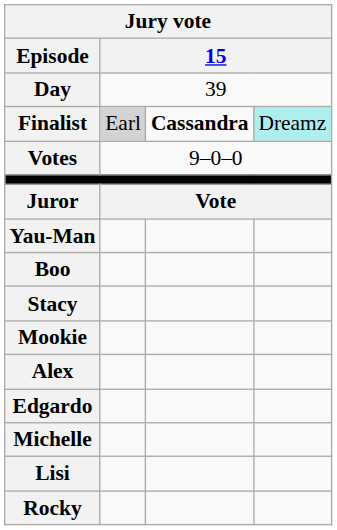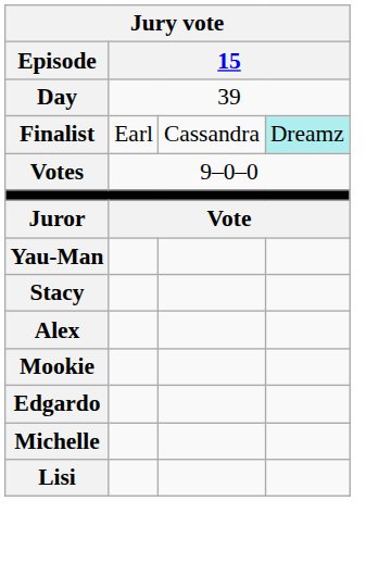 <table class="wikitable" style="text-align:center">
 <tr>
 <th colspan=4>Jury vote</th>
 </tr>
 <tr>
 <th>Episode</th>
 <th colspan="3"><a href='#'>15</a></th>
 </tr>
 <tr>
 <th>Day</th>
 <td colspan="3">39</td>
 </tr>
 <tr>
 <th>Finalist</th>
-<td style="background: lightgrey;">Earl</td>
-<td><strong>Cassandra</strong></td>
+<td>Earl</td>
+<td>Cassandra</td>
 <td style="background: paleturquoise;">Dreamz</td>
 </tr>
 <tr>
 <th>Votes</th>
 <td colspan=3>9–0–0</td>
 </tr>
 <tr>
 <td colspan=4 bgcolor=black></td>
 </tr>
 <tr>
 <th>Juror</th>
 <th colspan=3>Vote</th>
 </tr>
 <tr>
 <th>Yau-Man</th>
 <td></td>
 <td></td>
 <td></td>
 </tr>
 <tr>
-<th>Boo</th>
-<td></td>
-<td></td>
-<td></td>
-</tr>
-<tr>
 <th>Stacy</th>
 <td></td>
 <td></td>
 <td></td>
 </tr>
 <tr>
-<th>Mookie</th>
+<th>Alex</th>
 <td></td>
 <td></td>
 <td></td>
 </tr>
 <tr>
-<th>Alex</th>
+<th>Mookie</th>
 <td></td>
 <td></td>
 <td></td>
 </tr>
 <tr>
 <th>Edgardo</th>
 <td></td>
 <td></td>
 <td></td>
 </tr>
 <tr>
 <th>Michelle</th>
 <td></td>
 <td></td>
 <td></td>
 </tr>
 <tr>
 <th>Lisi</th>
 <td></td>
 <td></td>
 <td></td>
 </tr>
-<tr>
-<th>Rocky</th>
-<td></td>
-<td></td>
-<td></td>
-</tr>
 </table>
